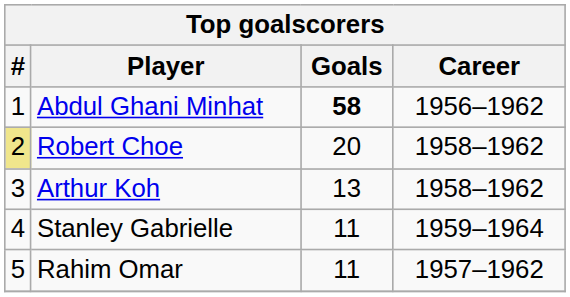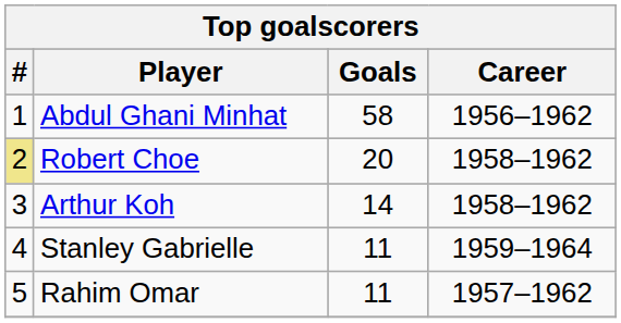 <table class="wikitable sortable" style="text-align: center;">
 <tr>
 <th colspan=6>Top goalscorers</th>
 </tr>
 <tr>
 <th>#</th>
 <th width=160px>Player</th>
 <th width=50px>Goals</th>
 <th width=100px>Career</th>
 </tr>
 <tr>
 <td>1</td>
 <td style="text-align: left;"><a href='#'>Abdul Ghani Minhat</a></td>
-<td><strong>58</strong></td>
+<td>58</td>
 <td>1956–1962</td>
 </tr>
 <tr>
 <td style="background: khaki;">2</td>
 <td style="text-align: left;"><a href='#'>Robert Choe</a></td>
 <td>20</td>
 <td>1958–1962</td>
 </tr>
 <tr>
 <td>3</td>
 <td style="text-align: left;"><a href='#'>Arthur Koh</a></td>
-<td>13</td>
+<td>14</td>
 <td>1958–1962</td>
 </tr>
 <tr>
 <td>4</td>
 <td style="text-align: left;">Stanley Gabrielle</td>
 <td>11</td>
 <td>1959–1964</td>
 </tr>
 <tr>
 <td>5</td>
 <td style="text-align: left;">Rahim Omar</td>
 <td>11</td>
 <td>1957–1962</td>
 </tr>
 <tr>
 </tr>
 </table>
